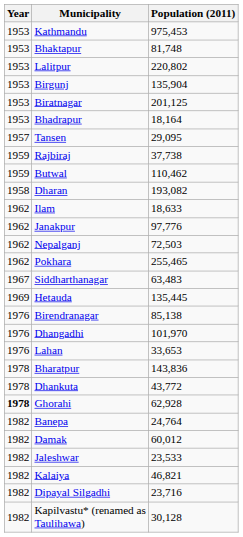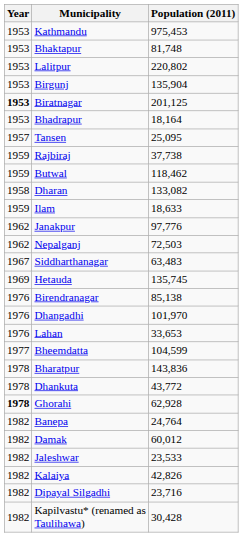 <table class="wikitable sortable">
 <tr>
 <th>Year</th>
 <th>Municipality</th>
 <th>Population (2011)</th>
 </tr>
 <tr>
 <td>1953</td>
 <td><a href='#'>Kathmandu</a></td>
 <td>975,453</td>
 </tr>
 <tr>
 <td>1953</td>
 <td><a href='#'>Bhaktapur</a></td>
 <td>81,748</td>
 </tr>
 <tr>
 <td>1953</td>
 <td><a href='#'>Lalitpur</a></td>
 <td>220,802</td>
 </tr>
 <tr>
 <td>1953</td>
 <td><a href='#'>Birgunj</a></td>
 <td>135,904</td>
 </tr>
 <tr>
-<td>1953</td>
+<td><strong>1953</strong></td>
 <td><a href='#'>Biratnagar</a></td>
 <td>201,125</td>
 </tr>
 <tr>
 <td>1953</td>
 <td><a href='#'>Bhadrapur</a></td>
 <td>18,164</td>
 </tr>
 <tr>
 <td>1957</td>
 <td><a href='#'>Tansen</a></td>
-<td>29,095</td>
+<td>25,095</td>
 </tr>
 <tr>
 <td>1959</td>
 <td><a href='#'>Rajbiraj</a></td>
 <td>37,738</td>
 </tr>
 <tr>
 <td>1959</td>
 <td><a href='#'>Butwal</a></td>
-<td>110,462</td>
+<td>118,462</td>
 </tr>
 <tr>
 <td>1958</td>
 <td><a href='#'>Dharan</a></td>
-<td>193,082</td>
+<td>133,082</td>
 </tr>
 <tr>
-<td>1962</td>
+<td>1959</td>
 <td><a href='#'>Ilam</a></td>
 <td>18,633</td>
 </tr>
 <tr>
 <td>1962</td>
 <td><a href='#'>Janakpur</a></td>
 <td>97,776</td>
 </tr>
 <tr>
 <td>1962</td>
 <td><a href='#'>Nepalganj</a></td>
 <td>72,503</td>
 </tr>
 <tr>
-<td>1962</td>
-<td><a href='#'>Pokhara</a></td>
-<td>255,465</td>
-</tr>
-<tr>
 <td>1967</td>
 <td><a href='#'>Siddharthanagar</a></td>
 <td>63,483</td>
 </tr>
 <tr>
 <td>1969</td>
 <td><a href='#'>Hetauda</a></td>
-<td>135,445</td>
+<td>135,745</td>
 </tr>
 <tr>
 <td>1976</td>
 <td><a href='#'>Birendranagar</a></td>
 <td>85,138</td>
 </tr>
 <tr>
 <td>1976</td>
 <td><a href='#'>Dhangadhi</a></td>
 <td>101,970</td>
 </tr>
 <tr>
 <td>1976</td>
 <td><a href='#'>Lahan</a></td>
 <td>33,653</td>
+</tr>
+<tr>
+<td>1977</td>
+<td><a href='#'>Bheemdatta</a></td>
+<td>104,599</td>
 </tr>
 <tr>
 <td>1978</td>
 <td><a href='#'>Bharatpur</a></td>
 <td>143,836</td>
 </tr>
 <tr>
 <td>1978</td>
 <td><a href='#'>Dhankuta</a></td>
 <td>43,772</td>
 </tr>
 <tr>
 <td><strong>1978</strong></td>
 <td><a href='#'>Ghorahi</a></td>
 <td>62,928</td>
 </tr>
 <tr>
 <td>1982</td>
 <td><a href='#'>Banepa</a></td>
 <td>24,764</td>
 </tr>
 <tr>
 <td>1982</td>
 <td><a href='#'>Damak</a></td>
 <td>60,012</td>
 </tr>
 <tr>
 <td>1982</td>
 <td><a href='#'>Jaleshwar</a></td>
 <td>23,533</td>
 </tr>
 <tr>
 <td>1982</td>
 <td><a href='#'>Kalaiya</a></td>
-<td>46,821</td>
+<td>42,826</td>
 </tr>
 <tr>
 <td>1982</td>
 <td><a href='#'>Dipayal Silgadhi</a></td>
 <td>23,716</td>
 </tr>
 <tr>
 <td>1982</td>
 <td>Kapilvastu* (renamed as<br><a href='#'>Taulihawa</a>)</td>
-<td>30,128</td>
+<td>30,428</td>
 </tr>
 </table>
